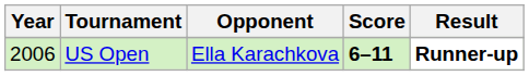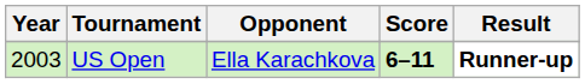 <table class="sortable wikitable" style="font-size:90%;">
 <tr>
 <th>Year</th>
 <th>Tournament</th>
 <th>Opponent</th>
 <th>Score</th>
 <th>Result</th>
 </tr>
 <tr>
 </tr>
 <tr style="background:#D4F1C5">
-<td align="center">2006</td>
+<td align="center">2003</td>
 <td align="left"><a href='#'>US Open</a></td>
 <td align="left"> <a href='#'>Ella Karachkova</a></td>
 <td align="left"><strong>6–11</strong></td>
 <td style="text-align:left; background:white"> <strong>Runner-up</strong></td>
 </tr>
 </table>
